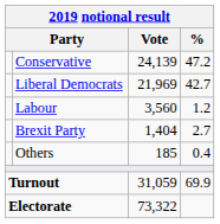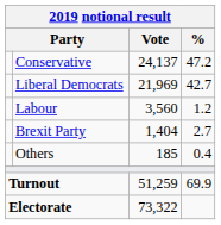 <table class="wikitable">
 <tr>
 <th colspan="4"><a href='#'>2019</a> <a href='#'>notional result</a></th>
 </tr>
 <tr>
 <th bgcolor="#DDDDFF" width="130px" colspan="2">Party</th>
 <th bgcolor="#DDDDFF" width="50px">Vote</th>
 <th bgcolor="#DDDDFF" width="30px">%</th>
 </tr>
 <tr>
 <td></td>
 <td><a href='#'>Conservative</a></td>
-<td align=right>24,139</td>
+<td align=right>24,137</td>
 <td align=right>47.2</td>
 </tr>
 <tr>
 <td></td>
 <td><a href='#'>Liberal Democrats</a></td>
 <td align=right>21,969</td>
 <td align=right>42.7</td>
 </tr>
 <tr>
 <td></td>
 <td><a href='#'>Labour</a></td>
 <td align=right>3,560</td>
 <td align=right>1.2</td>
 </tr>
 <tr>
 <td></td>
 <td><a href='#'>Brexit Party</a></td>
 <td align=right>1,404</td>
 <td align=right>2.7</td>
 </tr>
 <tr>
 <td></td>
 <td>Others</td>
 <td align=right>185</td>
 <td align=right>0.4</td>
 </tr>
 <tr>
 <td colspan="4" bgcolor="#EAECF0"></td>
 </tr>
 <tr>
 <td colspan="2"><strong>Turnout</strong></td>
-<td align=right>31,059</td>
+<td align=right>51,259</td>
 <td align=right>69.9</td>
 </tr>
 <tr>
 <td colspan="2"><strong>Electorate</strong></td>
 <td align=right>73,322</td>
 </tr>
 </table>
